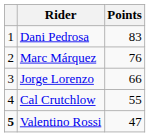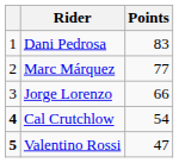 <table class="wikitable" style="font-size: 95%;">
 <tr>
 <th></th>
 <th>Rider</th>
 <th>Points</th>
 </tr>
 <tr>
 <td align=center>1</td>
 <td> <a href='#'>Dani Pedrosa</a></td>
 <td align=right>83</td>
 </tr>
 <tr>
 <td align=center>2</td>
 <td> <a href='#'>Marc Márquez</a></td>
-<td align=right>76</td>
+<td align=right>77</td>
 </tr>
 <tr>
 <td align=center>3</td>
 <td> <a href='#'>Jorge Lorenzo</a></td>
 <td align=right>66</td>
 </tr>
 <tr>
-<td align=center>4</td>
+<td align=center><strong>4</strong></td>
 <td> <a href='#'>Cal Crutchlow</a></td>
-<td align=right>55</td>
+<td align=right>54</td>
 </tr>
 <tr>
 <td align=center><strong>5</strong></td>
 <td> <a href='#'>Valentino Rossi</a></td>
 <td align=right>47</td>
 </tr>
 </table>
